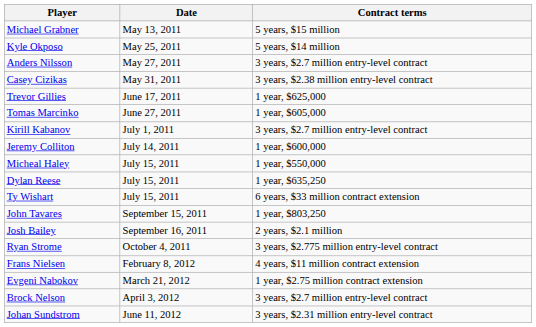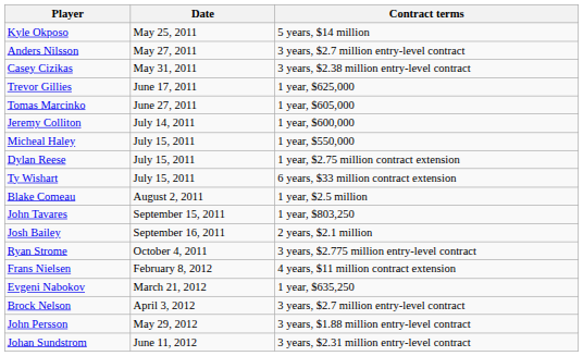 <table class="wikitable" style="border-collapse: collapse; width: 50em; padding: 3;">
 <tr align="center" bgcolor="#dddddd">
 <th>Player</th>
 <th>Date</th>
 <th>Contract terms</th>
-</tr>
-<tr>
-<td><a href='#'>Michael Grabner</a></td>
-<td>May 13, 2011</td>
-<td>5 years, $15 million</td>
 </tr>
 <tr>
 <td><a href='#'>Kyle Okposo</a></td>
 <td>May 25, 2011</td>
 <td>5 years, $14 million</td>
 </tr>
 <tr>
 <td><a href='#'>Anders Nilsson</a></td>
 <td>May 27, 2011</td>
 <td>3 years, $2.7 million entry-level contract</td>
 </tr>
 <tr>
 <td><a href='#'>Casey Cizikas</a></td>
 <td>May 31, 2011</td>
 <td>3 years, $2.38 million entry-level contract</td>
 </tr>
 <tr>
 <td><a href='#'>Trevor Gillies</a></td>
 <td>June 17, 2011</td>
 <td>1 year, $625,000</td>
 </tr>
 <tr>
 <td><a href='#'>Tomas Marcinko</a></td>
 <td>June 27, 2011</td>
 <td>1 year, $605,000</td>
 </tr>
 <tr>
-<td><a href='#'>Kirill Kabanov</a></td>
-<td>July 1, 2011</td>
-<td>3 years, $2.7 million entry-level contract</td>
-</tr>
-<tr>
 <td><a href='#'>Jeremy Colliton</a></td>
 <td>July 14, 2011</td>
 <td>1 year, $600,000</td>
 </tr>
 <tr>
 <td><a href='#'>Micheal Haley</a></td>
 <td>July 15, 2011</td>
 <td>1 year, $550,000</td>
 </tr>
 <tr>
 <td><a href='#'>Dylan Reese</a></td>
 <td>July 15, 2011</td>
-<td>1 year, $635,250</td>
+<td>1 year, $2.75 million contract extension</td>
 </tr>
 <tr>
 <td><a href='#'>Ty Wishart</a></td>
 <td>July 15, 2011</td>
 <td>6 years, $33 million contract extension</td>
+</tr>
+<tr>
+<td><a href='#'>Blake Comeau</a></td>
+<td>August 2, 2011</td>
+<td>1 year, $2.5 million</td>
 </tr>
 <tr>
 <td><a href='#'>John Tavares</a></td>
 <td>September 15, 2011</td>
 <td>1 year, $803,250</td>
 </tr>
 <tr>
 <td><a href='#'>Josh Bailey</a></td>
 <td>September 16, 2011</td>
 <td>2 years, $2.1 million</td>
 </tr>
 <tr>
 <td><a href='#'>Ryan Strome</a></td>
 <td>October 4, 2011</td>
 <td>3 years, $2.775 million entry-level contract</td>
 </tr>
 <tr>
 <td><a href='#'>Frans Nielsen</a></td>
 <td>February 8, 2012</td>
 <td>4 years, $11 million contract extension</td>
 </tr>
 <tr>
 <td><a href='#'>Evgeni Nabokov</a></td>
 <td>March 21, 2012</td>
-<td>1 year, $2.75 million contract extension</td>
+<td>1 year, $635,250</td>
 </tr>
 <tr>
 <td><a href='#'>Brock Nelson</a></td>
 <td>April 3, 2012</td>
 <td>3 years, $2.7 million entry-level contract</td>
 </tr>
 <tr>
+<td><a href='#'>John Persson</a></td>
+<td>May 29, 2012</td>
+<td>3 years, $1.88 million entry-level contract</td>
+</tr>
+<tr>
 <td><a href='#'>Johan Sundstrom</a></td>
 <td>June 11, 2012</td>
 <td>3 years, $2.31 million entry-level contract</td>
 </tr>
 </table>
